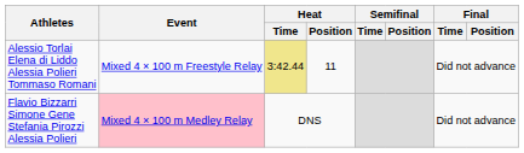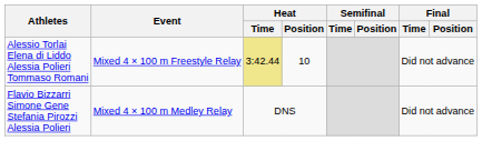 <table class="wikitable" border="1" style="font-size:90%">
 <tr>
 <th rowspan=2>Athletes</th>
 <th rowspan=2>Event</th>
 <th colspan=2>Heat</th>
 <th colspan=2>Semifinal</th>
 <th colspan=2>Final</th>
 </tr>
 <tr>
 <th>Time</th>
 <th>Position</th>
 <th>Time</th>
 <th>Position</th>
 <th>Time</th>
 <th>Position</th>
 </tr>
 <tr>
 <td><a href='#'>Alessio Torlai</a><br><a href='#'>Elena di Liddo</a><br><a href='#'>Alessia Polieri</a><br><a href='#'>Tommaso Romani</a></td>
 <td><a href='#'>Mixed 4 × 100 m Freestyle Relay</a></td>
 <td align=center style="background: khaki;">3:42.44</td>
-<td align=center>11</td>
+<td align=center>10</td>
 <td colspan=2 bgcolor=#DCDCDC></td>
 <td colspan="2" align=center>Did not advance</td>
 </tr>
 <tr>
 <td><a href='#'>Flavio Bizzarri</a><br><a href='#'>Simone Gene</a><br><a href='#'>Stefania Pirozzi</a><br><a href='#'>Alessia Polieri</a></td>
-<td style="background: pink;"><a href='#'>Mixed 4 × 100 m Medley Relay</a></td>
+<td><a href='#'>Mixed 4 × 100 m Medley Relay</a></td>
 <td colspan="2" align=center>DNS</td>
 <td colspan=2 bgcolor=#DCDCDC></td>
 <td colspan="2" align=center>Did not advance</td>
 </tr>
 </table>
